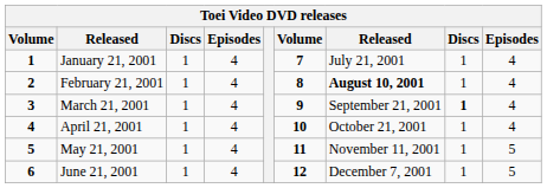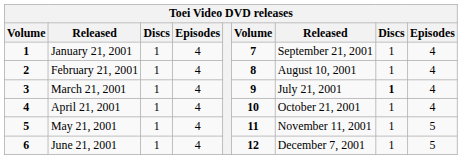 <table class="wikitable">
 <tr>
 <th colspan="9"><strong>Toei Video DVD releases</strong></th>
 </tr>
 <tr>
 <th><strong>Volume</strong></th>
 <th><strong>Released</strong></th>
 <th><strong>Discs</strong></th>
 <th><strong>Episodes</strong></th>
 <th rowspan="7"> </th>
 <th><strong>Volume</strong></th>
 <th><strong>Released</strong></th>
 <th><strong>Discs</strong></th>
 <th><strong>Episodes</strong></th>
 </tr>
 <tr>
 <td align=center><strong>1</strong></td>
 <td>January 21, 2001</td>
 <td align=center>1</td>
 <td align=center>4</td>
 <td align=center><strong>7</strong></td>
-<td>July 21, 2001</td>
+<td>September 21, 2001</td>
 <td align=center>1</td>
 <td align=center>4</td>
 </tr>
 <tr>
 <td align=center><strong>2</strong></td>
 <td>February 21, 2001</td>
 <td align=center>1</td>
 <td align=center>4</td>
 <td align=center><strong>8</strong></td>
-<td><strong>August 10, 2001</strong></td>
+<td>August 10, 2001</td>
 <td align=center>1</td>
 <td align=center>4</td>
 </tr>
 <tr>
 <td align=center><strong>3</strong></td>
 <td>March 21, 2001</td>
 <td align=center>1</td>
 <td align=center>4</td>
 <td align=center><strong>9</strong></td>
-<td>September 21, 2001</td>
+<td>July 21, 2001</td>
 <td align=center><strong>1</strong></td>
 <td align=center>4</td>
 </tr>
 <tr>
 <td align=center><strong>4</strong></td>
 <td>April 21, 2001</td>
 <td align=center>1</td>
 <td align=center>4</td>
 <td align=center><strong>10</strong></td>
 <td>October 21, 2001</td>
 <td align=center>1</td>
 <td align=center>4</td>
 </tr>
 <tr>
 <td align=center><strong>5</strong></td>
 <td>May 21, 2001</td>
 <td align=center>1</td>
 <td align=center>4</td>
 <td align=center><strong>11</strong></td>
 <td>November 11, 2001</td>
 <td align=center>1</td>
 <td align=center>5</td>
 </tr>
 <tr>
 <td align=center><strong>6</strong></td>
 <td>June 21, 2001</td>
 <td align=center>1</td>
 <td align=center>4</td>
 <td align=center><strong>12</strong></td>
 <td>December 7, 2001</td>
 <td align=center>1</td>
 <td align=center>5</td>
 </tr>
 </table>
